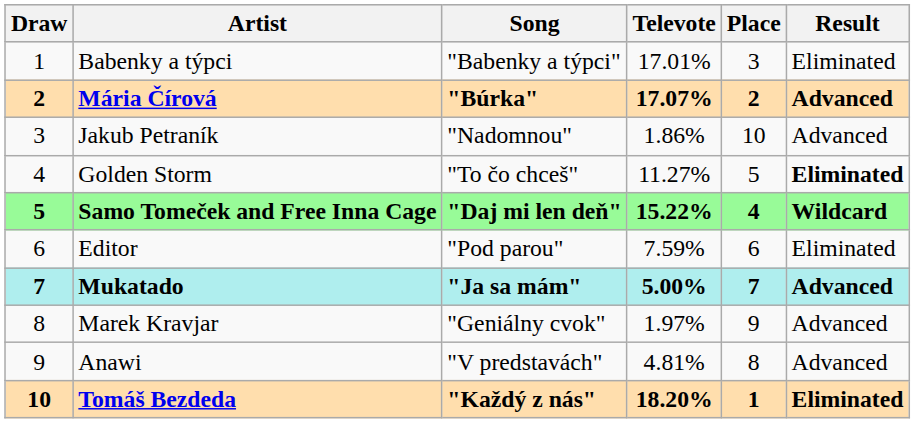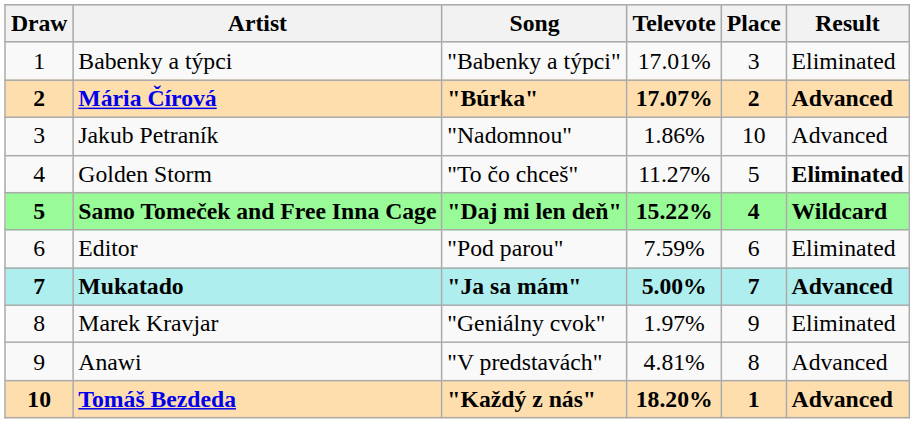 <table class="sortable wikitable" style="margin: 1em auto 1em auto; text-align:center;">
 <tr bgcolor="#CCCCCC">
 <th>Draw</th>
 <th>Artist</th>
 <th>Song</th>
 <th>Televote</th>
 <th>Place</th>
 <th>Result</th>
 </tr>
 <tr>
 <td>1</td>
 <td align="left">Babenky a týpci</td>
 <td align="left">"Babenky a týpci"</td>
 <td>17.01%</td>
 <td>3</td>
 <td align="left">Eliminated</td>
 </tr>
 <tr style="font-weight:bold; background:navajowhite;">
 <td>2</td>
 <td align="left"><a href='#'>Mária Čírová</a></td>
 <td align="left">"Búrka"</td>
 <td>17.07%</td>
 <td>2</td>
 <td align="left">Advanced</td>
 </tr>
 <tr>
 <td>3</td>
 <td align="left">Jakub Petraník</td>
 <td align="left">"Nadomnou"</td>
 <td>1.86%</td>
 <td>10</td>
 <td align="left">Advanced</td>
 </tr>
 <tr>
 <td>4</td>
 <td align="left">Golden Storm</td>
 <td align="left">"To čo chceš"</td>
 <td>11.27%</td>
 <td>5</td>
 <td align="left"><strong>Eliminated</strong></td>
 </tr>
 <tr style="font-weight:bold; background:palegreen;">
 <td>5</td>
 <td align="left">Samo Tomeček and Free Inna Cage</td>
 <td align="left">"Daj mi len deň"</td>
 <td>15.22%</td>
 <td>4</td>
 <td align="left">Wildcard</td>
 </tr>
 <tr>
 <td>6</td>
 <td align="left">Editor</td>
 <td align="left">"Pod parou"</td>
 <td>7.59%</td>
 <td>6</td>
 <td align="left">Eliminated</td>
 </tr>
 <tr style="font-weight:bold; background:paleturquoise;">
 <td>7</td>
 <td align="left">Mukatado</td>
 <td align="left">"Ja sa mám"</td>
 <td>5.00%</td>
 <td>7</td>
 <td align="left">Advanced</td>
 </tr>
 <tr>
 <td>8</td>
 <td align="left">Marek Kravjar</td>
 <td align="left">"Geniálny cvok"</td>
 <td>1.97%</td>
 <td>9</td>
-<td align="left">Advanced</td>
+<td align="left">Eliminated</td>
 </tr>
 <tr>
 <td>9</td>
 <td align="left">Anawi</td>
 <td align="left">"V predstavách"</td>
 <td>4.81%</td>
 <td>8</td>
 <td align="left">Advanced</td>
 </tr>
 <tr style="font-weight:bold; background:navajowhite;">
 <td>10</td>
 <td align="left"><a href='#'>Tomáš Bezdeda</a></td>
 <td align="left">"Každý z nás"</td>
 <td>18.20%</td>
 <td>1</td>
-<td align="left">Eliminated</td>
+<td align="left">Advanced</td>
 </tr>
 </table>
